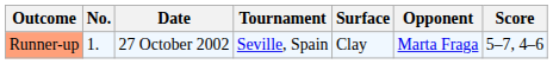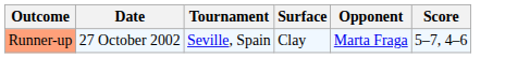 <table class="sortable wikitable" style=font-size:97%>
 <tr>
 <th>Outcome</th>
-<th>No.</th>
 <th>Date</th>
 <th>Tournament</th>
 <th>Surface</th>
 <th>Opponent</th>
 <th>Score</th>
 </tr>
 <tr bgcolor="#f0f8ff">
 <td bgcolor="FFA07A">Runner-up</td>
-<td>1.</td>
 <td>27 October 2002</td>
 <td><a href='#'>Seville</a>, Spain</td>
 <td>Clay</td>
 <td> <a href='#'>Marta Fraga</a></td>
 <td>5–7, 4–6</td>
 </tr>
 </table>
